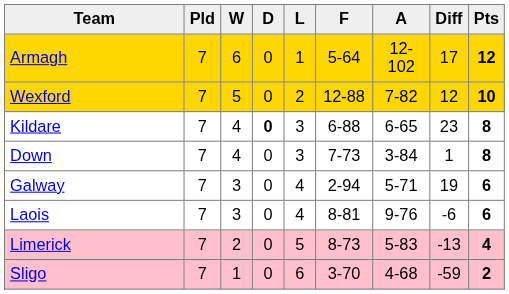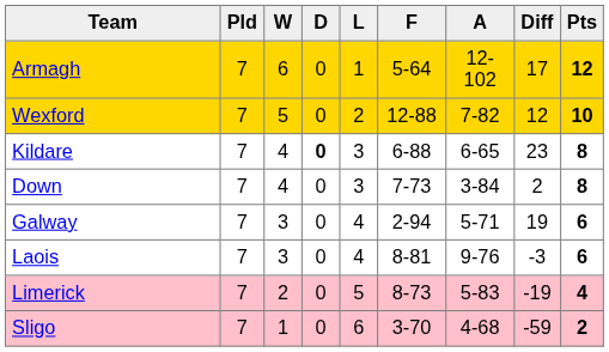 <table style=border-collapse:collapse border=1 cellspacing=0 cellpadding=5>
 <tr align=center bgcolor=#efefef>
 <th width=165>Team</th>
 <th width=20>Pld</th>
 <th width=20>W</th>
 <th width=20>D</th>
 <th width=20>L</th>
 <th width=45>F</th>
 <th width=45>A</th>
 <th width=20>Diff</th>
 <th width=20>Pts</th>
 </tr>
 <tr align=center style= "background:gold;">
 <td style="text-align:left"><a href='#'>Armagh</a></td>
 <td>7</td>
 <td>6</td>
 <td>0</td>
 <td>1</td>
 <td>5-64</td>
 <td>12-102</td>
 <td>17</td>
 <td><strong>12</strong></td>
 </tr>
 <tr align=center style= "background:gold;">
 <td style="text-align:left"><a href='#'>Wexford</a></td>
 <td>7</td>
 <td>5</td>
 <td>0</td>
 <td>2</td>
 <td>12-88</td>
 <td>7-82</td>
 <td>12</td>
 <td><strong>10</strong></td>
 </tr>
 <tr align=center style= "">
 <td style="text-align:left"><a href='#'>Kildare</a></td>
 <td>7</td>
 <td>4</td>
 <td><strong>0</strong></td>
 <td>3</td>
 <td>6-88</td>
 <td>6-65</td>
 <td>23</td>
 <td><strong>8</strong></td>
 </tr>
 <tr align=center style= "">
 <td style="text-align:left"><a href='#'>Down</a></td>
 <td>7</td>
 <td>4</td>
 <td>0</td>
 <td>3</td>
 <td>7-73</td>
 <td>3-84</td>
-<td>1</td>
+<td>2</td>
 <td><strong>8</strong></td>
 </tr>
 <tr align=center style= "">
 <td style="text-align:left"><a href='#'>Galway</a></td>
 <td>7</td>
 <td>3</td>
 <td>0</td>
 <td>4</td>
 <td>2-94</td>
 <td>5-71</td>
 <td>19</td>
 <td><strong>6</strong></td>
 </tr>
 <tr align=center style= "">
 <td style="text-align:left"><a href='#'>Laois</a></td>
 <td>7</td>
 <td>3</td>
 <td>0</td>
 <td>4</td>
 <td>8-81</td>
 <td>9-76</td>
-<td>-6</td>
+<td>-3</td>
 <td><strong>6</strong></td>
 </tr>
 <tr align=center style= "background:#FFC0CB">
 <td style="text-align:left"><a href='#'>Limerick</a></td>
 <td>7</td>
 <td>2</td>
 <td>0</td>
 <td>5</td>
 <td>8-73</td>
 <td>5-83</td>
-<td>-13</td>
+<td>-19</td>
 <td><strong>4</strong></td>
 </tr>
 <tr align=center style= "background:#FFC0CB">
 <td style="text-align:left"><a href='#'>Sligo</a></td>
 <td>7</td>
 <td>1</td>
 <td>0</td>
 <td>6</td>
 <td>3-70</td>
 <td>4-68</td>
 <td>-59</td>
 <td><strong>2</strong></td>
 </tr>
 </table>
